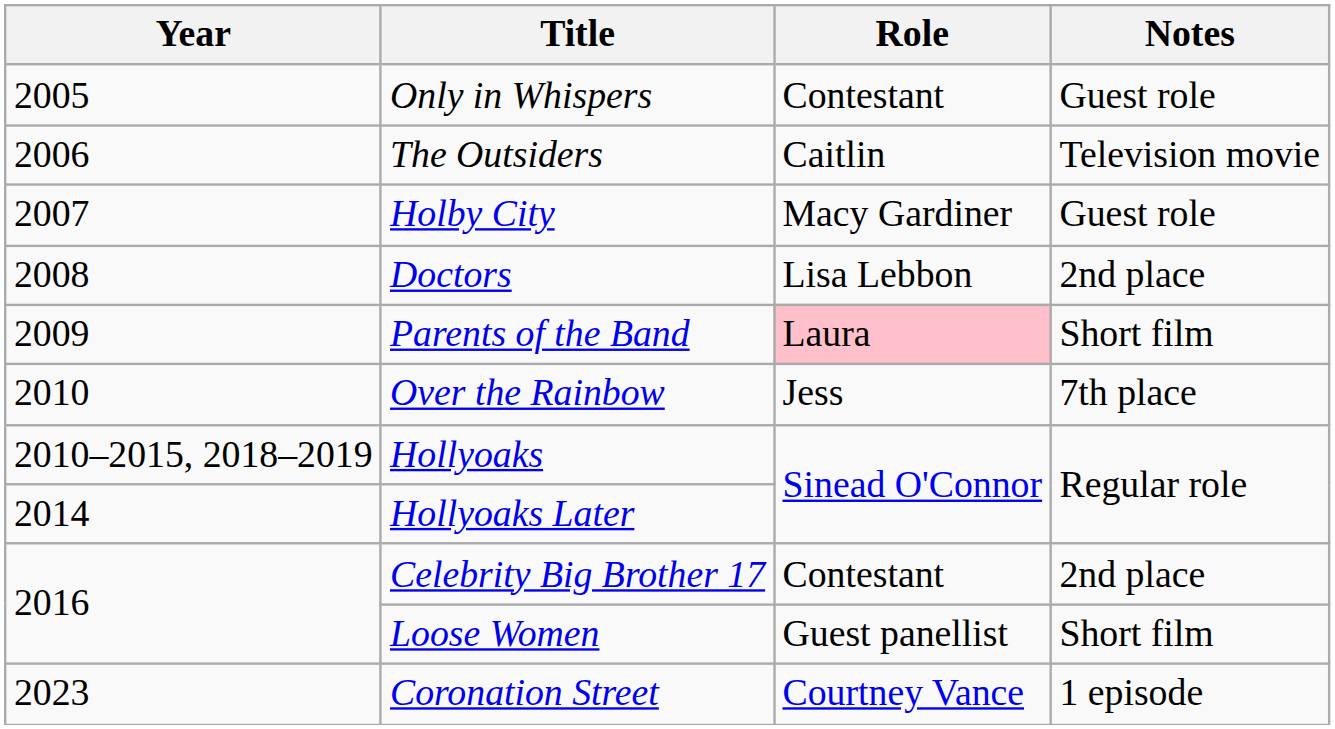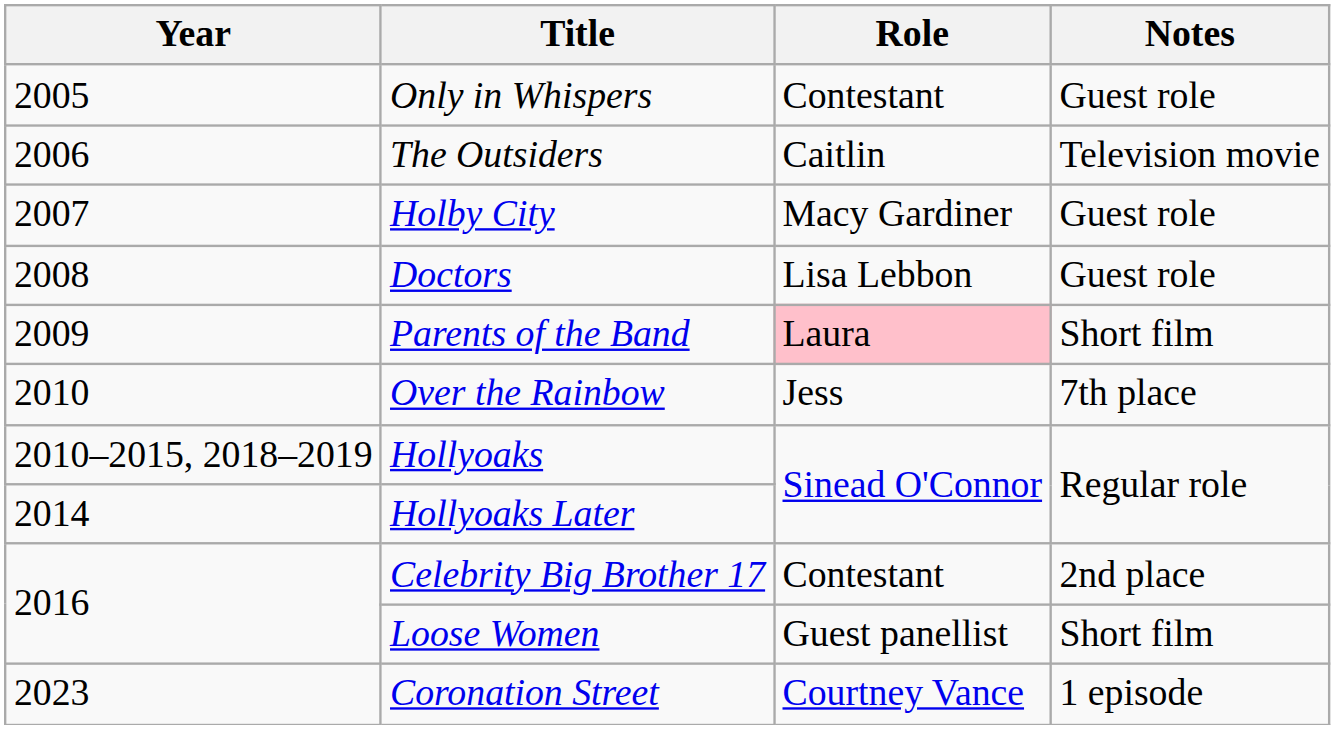 <table class="wikitable sortable">
 <tr>
 <th>Year</th>
 <th>Title</th>
 <th>Role</th>
 <th class="unsortable">Notes</th>
 </tr>
 <tr>
 <td>2005</td>
 <td><em>Only in Whispers</em></td>
 <td>Contestant</td>
 <td>Guest role</td>
 </tr>
 <tr>
 <td>2006</td>
 <td><em>The Outsiders</em></td>
 <td>Caitlin</td>
 <td>Television movie</td>
 </tr>
 <tr>
 <td>2007</td>
 <td><em><a href='#'>Holby City</a></em></td>
 <td>Macy Gardiner</td>
 <td>Guest role</td>
 </tr>
 <tr>
 <td>2008</td>
 <td><em><a href='#'>Doctors</a></em></td>
 <td>Lisa Lebbon</td>
-<td>2nd place</td>
+<td>Guest role</td>
 </tr>
 <tr>
 <td>2009</td>
 <td><em><a href='#'>Parents of the Band</a></em></td>
 <td style="background: pink;">Laura</td>
 <td>Short film</td>
 </tr>
 <tr>
 <td>2010</td>
 <td><em><a href='#'>Over the Rainbow</a></em></td>
 <td>Jess</td>
 <td>7th place</td>
 </tr>
 <tr>
 <td>2010–2015, 2018–2019</td>
 <td><em><a href='#'>Hollyoaks</a></em></td>
 <td rowspan="2"><a href='#'>Sinead O'Connor</a></td>
 <td rowspan="2">Regular role</td>
 </tr>
 <tr>
 <td>2014</td>
 <td><em><a href='#'>Hollyoaks Later</a></em></td>
 </tr>
 <tr>
 <td rowspan="2">2016</td>
 <td><em><a href='#'>Celebrity Big Brother 17</a></em></td>
 <td>Contestant</td>
 <td>2nd place</td>
 </tr>
 <tr>
 <td><em><a href='#'>Loose Women</a></em></td>
 <td>Guest panellist</td>
 <td>Short film</td>
 </tr>
 <tr>
 <td rowspan="1">2023</td>
 <td><em><a href='#'>Coronation Street</a></em></td>
 <td><a href='#'>Courtney Vance</a></td>
 <td>1 episode</td>
 </tr>
 </table>
